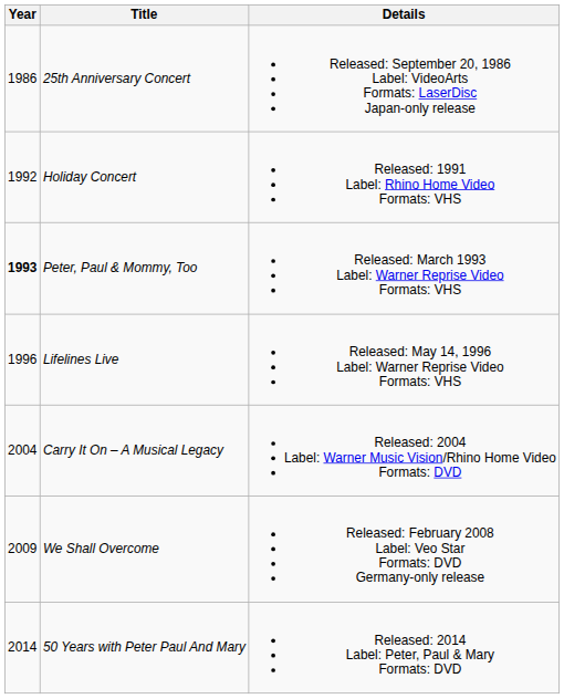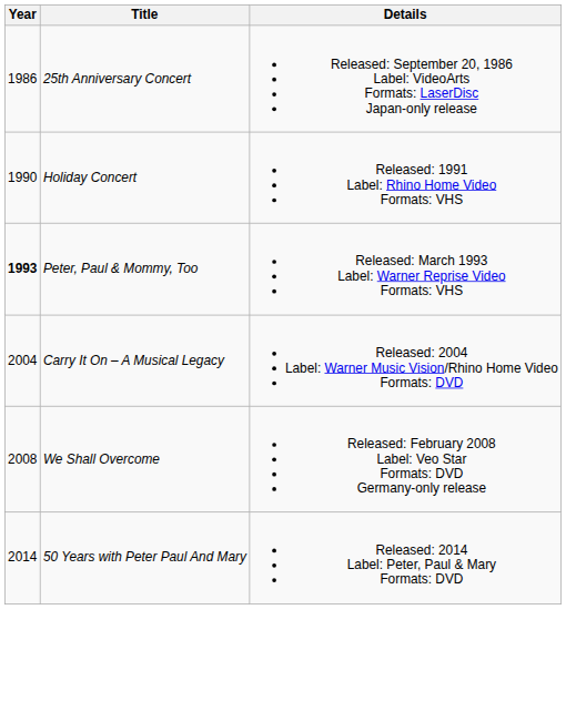 <table class="wikitable" style="text-align:center">
 <tr>
 <th>Year</th>
 <th>Title</th>
 <th>Details</th>
 </tr>
 <tr>
 <td>1986</td>
 <td align="left"><em>25th Anniversary Concert</em></td>
 <td><br><ul><li>Released: September 20, 1986</li><li>Label: VideoArts</li><li>Formats: <a href='#'>LaserDisc</a></li><li>Japan-only release</li></ul></td>
 </tr>
 <tr>
-<td>1992</td>
+<td>1990</td>
 <td align="left"><em>Holiday Concert</em></td>
 <td><br><ul><li>Released: 1991</li><li>Label: <a href='#'>Rhino Home Video</a></li><li>Formats: VHS</li></ul></td>
 </tr>
 <tr>
 <td><strong>1993</strong></td>
 <td align="left"><em>Peter, Paul & Mommy, Too</em></td>
 <td><br><ul><li>Released: March 1993</li><li>Label: <a href='#'>Warner Reprise Video</a></li><li>Formats: VHS</li></ul></td>
 </tr>
 <tr>
-<td>1996</td>
-<td align="left"><em>Lifelines Live</em></td>
-<td><br><ul><li>Released: May 14, 1996</li><li>Label: Warner Reprise Video</li><li>Formats: VHS</li></ul></td>
-</tr>
-<tr>
 <td>2004</td>
 <td align="left"><em>Carry It On – A Musical Legacy</em></td>
 <td><br><ul><li>Released: 2004</li><li>Label: <a href='#'>Warner Music Vision</a>/Rhino Home Video</li><li>Formats: <a href='#'>DVD</a></li></ul></td>
 </tr>
 <tr>
-<td>2009</td>
+<td>2008</td>
 <td align="left"><em>We Shall Overcome</em></td>
 <td><br><ul><li>Released: February 2008</li><li>Label: Veo Star</li><li>Formats: DVD</li><li>Germany-only release</li></ul></td>
 </tr>
 <tr>
 <td>2014</td>
 <td align="left"><em>50 Years with Peter Paul And Mary</em></td>
 <td><br><ul><li>Released: 2014</li><li>Label: Peter, Paul & Mary</li><li>Formats: DVD</li></ul></td>
 </tr>
 </table>
